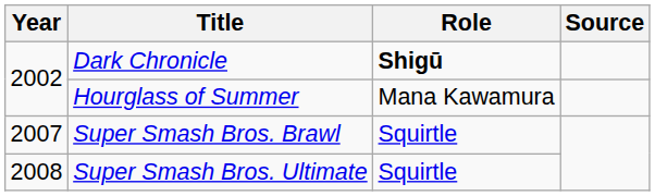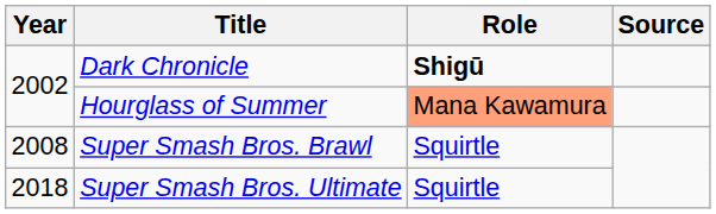 <table class="wikitable">
 <tr>
 <th>Year</th>
 <th>Title</th>
 <th>Role</th>
 <th>Source</th>
 </tr>
 <tr>
 <td rowspan="2">2002</td>
 <td><em><a href='#'>Dark Chronicle</a></em></td>
 <td><strong>Shigū</strong></td>
 <td></td>
 </tr>
 <tr>
 <td><em><a href='#'>Hourglass of Summer</a></em></td>
-<td>Mana Kawamura</td>
+<td style="background: lightsalmon;">Mana Kawamura</td>
 <td></td>
 </tr>
 <tr>
-<td>2007</td>
+<td>2008</td>
 <td><em><a href='#'>Super Smash Bros. Brawl</a></em></td>
 <td><a href='#'>Squirtle</a></td>
 </tr>
 <tr>
-<td>2008</td>
+<td>2018</td>
 <td><em><a href='#'>Super Smash Bros. Ultimate</a></em></td>
 <td><a href='#'>Squirtle</a></td>
 </tr>
 </table>
